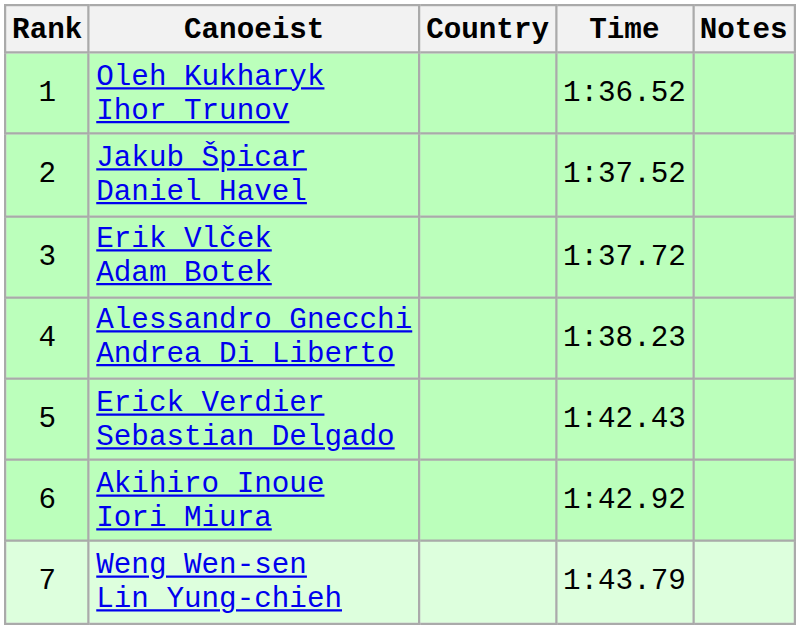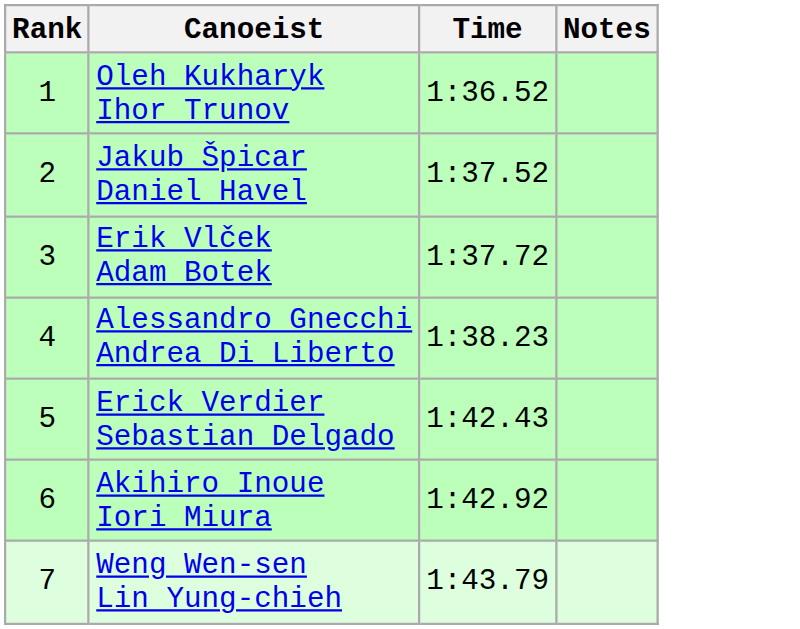 <table class="wikitable" style="text-align:center">
 <tr>
 <th>Rank</th>
 <th>Canoeist</th>
-<th>Country</th>
 <th>Time</th>
 <th>Notes</th>
 </tr>
 <tr bgcolor=bbffbb>
 <td>1</td>
 <td align="left"><a href='#'>Oleh Kukharyk</a><br><a href='#'>Ihor Trunov</a></td>
-<td align="left"></td>
 <td>1:36.52</td>
 <td></td>
 </tr>
 <tr bgcolor=bbffbb>
 <td>2</td>
 <td align="left"><a href='#'>Jakub Špicar</a><br><a href='#'>Daniel Havel</a></td>
-<td align="left"></td>
 <td>1:37.52</td>
 <td></td>
 </tr>
 <tr bgcolor=bbffbb>
 <td>3</td>
 <td align="left"><a href='#'>Erik Vlček</a><br><a href='#'>Adam Botek</a></td>
-<td align="left"></td>
 <td>1:37.72</td>
 <td></td>
 </tr>
 <tr bgcolor=bbffbb>
 <td>4</td>
 <td align="left"><a href='#'>Alessandro Gnecchi</a><br><a href='#'>Andrea Di Liberto</a></td>
-<td align="left"></td>
 <td>1:38.23</td>
 <td></td>
 </tr>
 <tr bgcolor=bbffbb>
 <td>5</td>
 <td align="left"><a href='#'>Erick Verdier</a><br><a href='#'>Sebastian Delgado</a></td>
-<td align="left"></td>
 <td>1:42.43</td>
 <td></td>
 </tr>
 <tr bgcolor=bbffbb>
 <td>6</td>
 <td align="left"><a href='#'>Akihiro Inoue</a><br><a href='#'>Iori Miura</a></td>
-<td align="left"></td>
 <td>1:42.92</td>
 <td></td>
 </tr>
 <tr bgcolor=ddffdd>
 <td>7</td>
 <td align="left"><a href='#'>Weng Wen-sen</a><br><a href='#'>Lin Yung-chieh</a></td>
-<td align="left"></td>
 <td>1:43.79</td>
 <td></td>
 </tr>
 </table>
